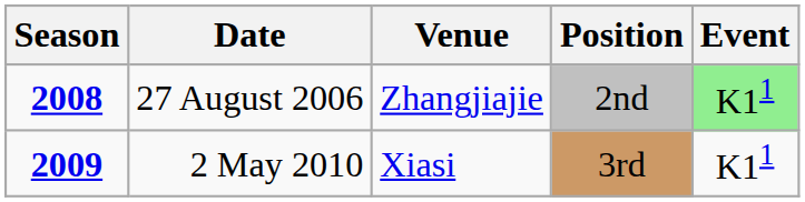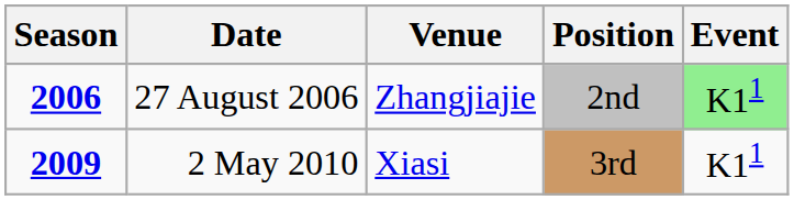 <table class="wikitable" style="text-align:center; font-size:95%;">
 <tr>
 <th>Season</th>
 <th>Date</th>
 <th>Venue</th>
 <th>Position</th>
 <th>Event</th>
 </tr>
 <tr>
-<td><strong><a href='#'>2008</a></strong></td>
+<td><strong><a href='#'>2006</a></strong></td>
 <td align=right>27 August 2006</td>
 <td align=left><a href='#'>Zhangjiajie</a></td>
 <td bgcolor=silver>2nd</td>
 <td style="background: lightgreen;">K1<sup><a href='#'>1</a></sup></td>
 </tr>
 <tr>
 <td><strong><a href='#'>2009</a></strong></td>
 <td align=right>2 May 2010</td>
 <td align=left><a href='#'>Xiasi</a></td>
 <td bgcolor=cc9966>3rd</td>
 <td>K1<sup><a href='#'>1</a></sup></td>
 </tr>
 </table>
